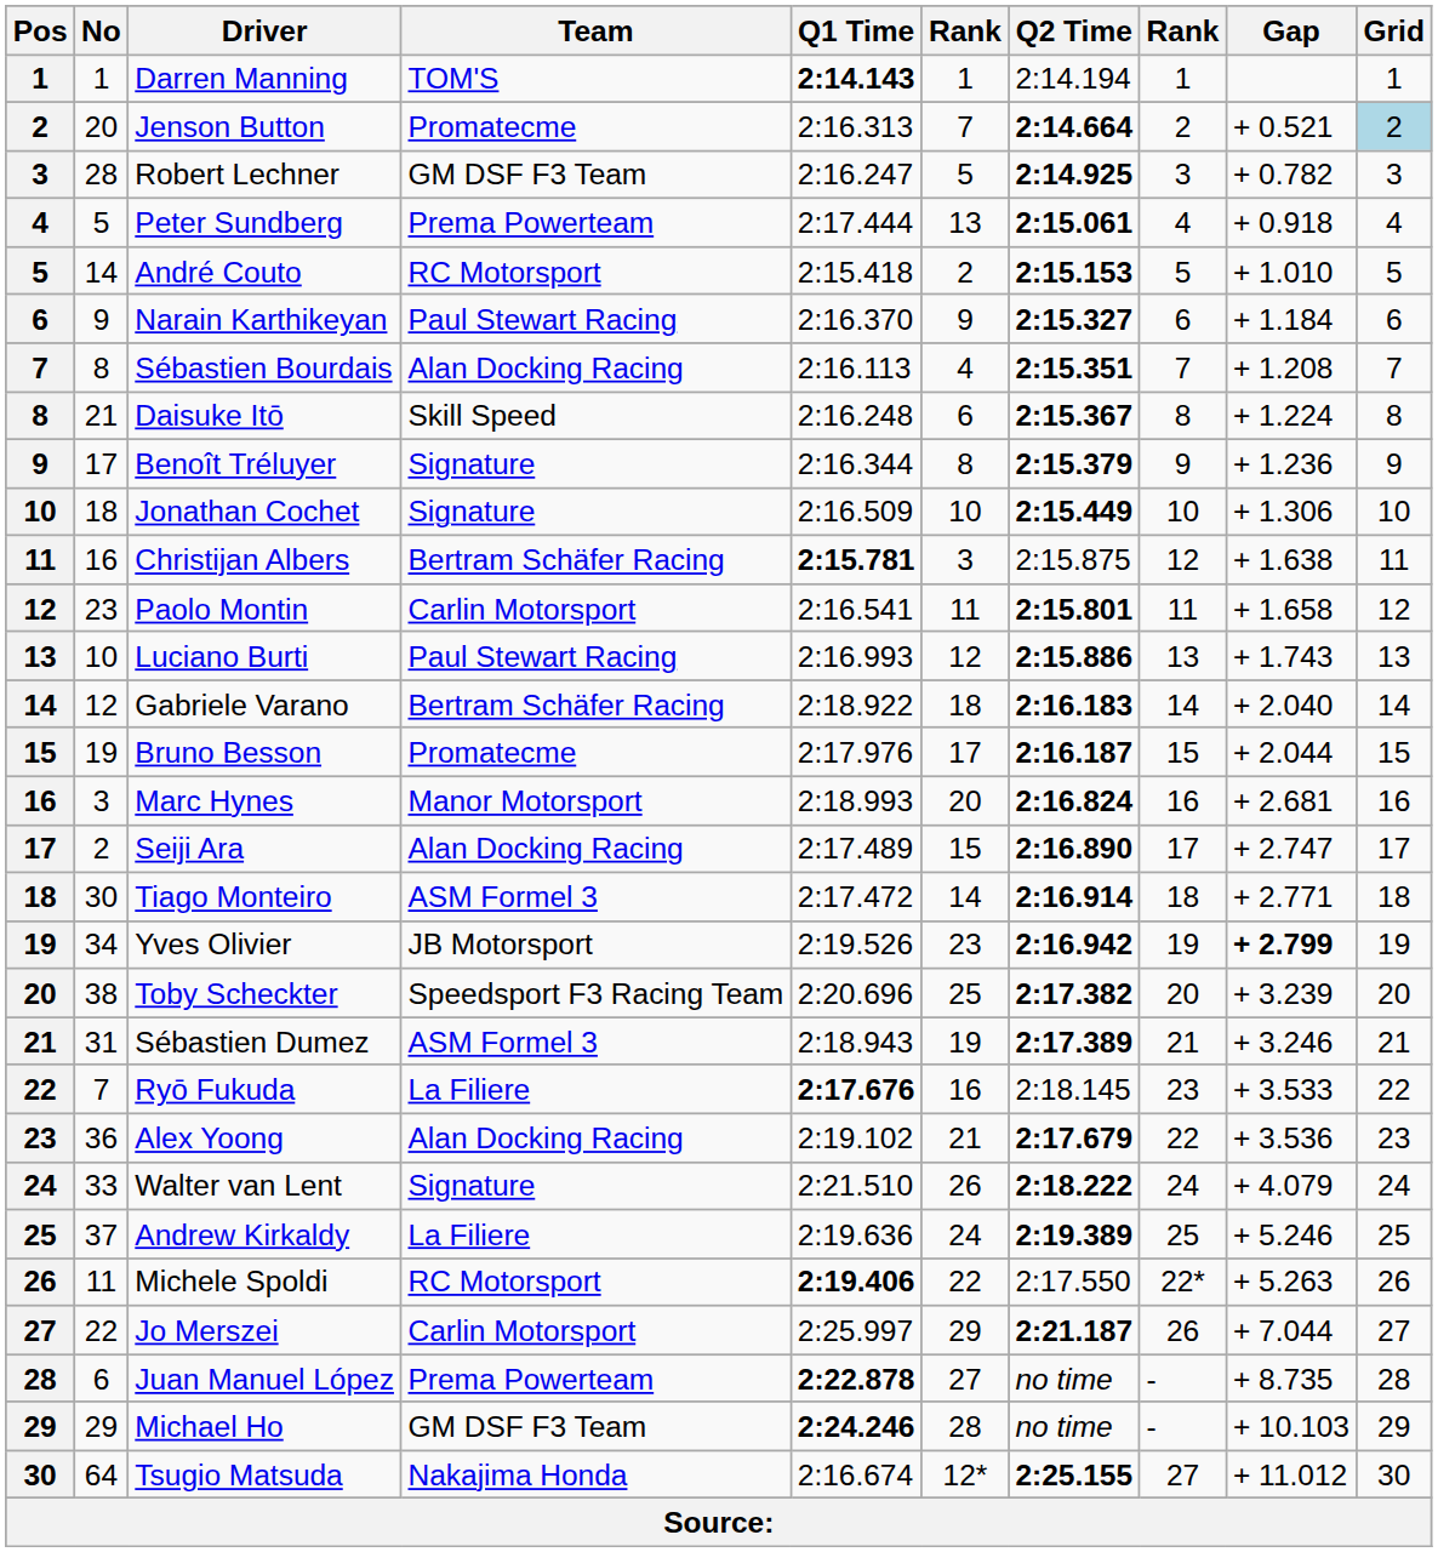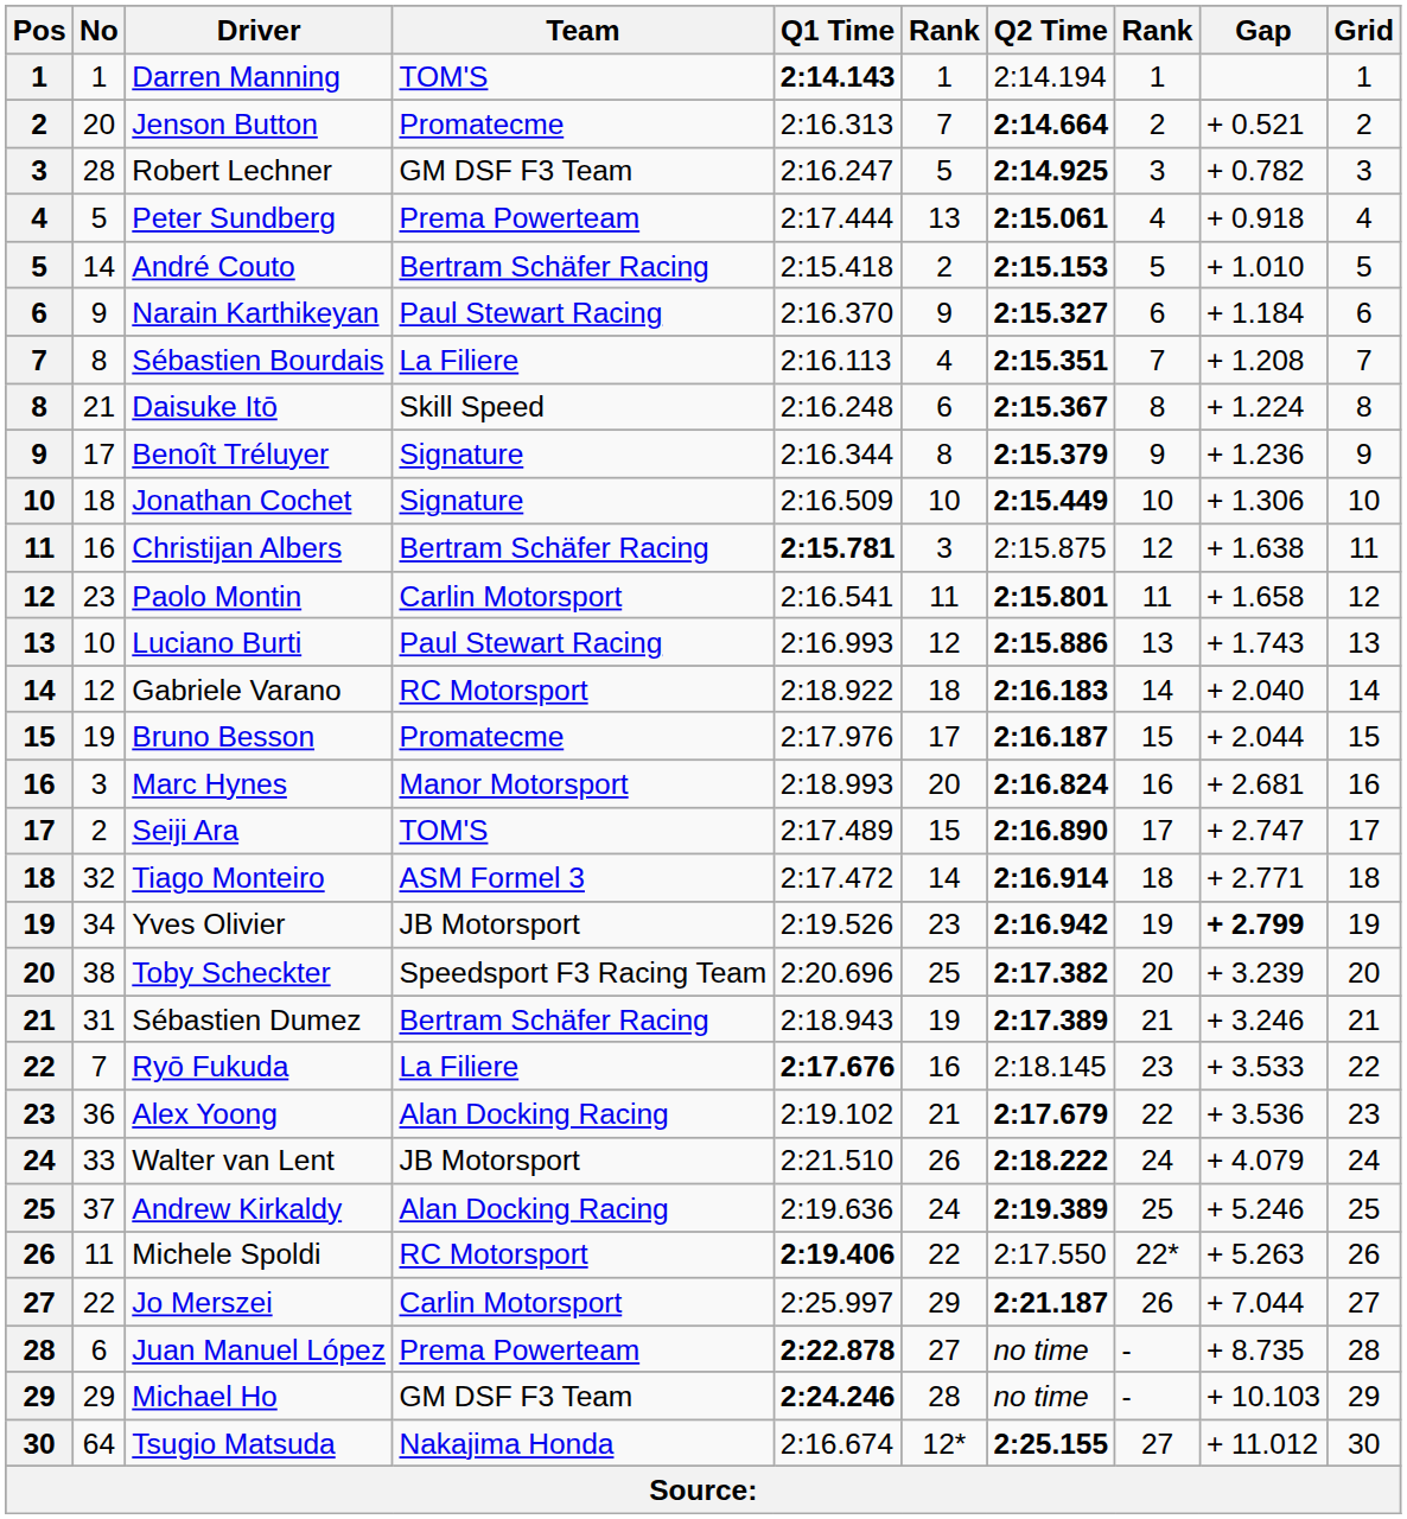 <table class="wikitable" style="font-size: 87%;">
 <tr>
 <th>Pos</th>
 <th>No</th>
 <th>Driver</th>
 <th>Team</th>
 <th>Q1 Time</th>
 <th>Rank</th>
 <th>Q2 Time</th>
 <th>Rank</th>
 <th>Gap</th>
 <th>Grid</th>
 </tr>
 <tr>
 <th>1</th>
 <td align=center>1</td>
 <td> <a href='#'>Darren Manning</a></td>
 <td><a href='#'>TOM'S</a></td>
 <td><strong>2:14.143</strong></td>
 <td align=center>1</td>
 <td>2:14.194</td>
 <td align=center>1</td>
 <td></td>
 <td align=center>1</td>
 </tr>
 <tr>
 <th>2</th>
 <td align=center>20</td>
 <td> <a href='#'>Jenson Button</a></td>
 <td><a href='#'>Promatecme</a></td>
 <td>2:16.313</td>
 <td align=center>7</td>
 <td><strong>2:14.664</strong></td>
 <td align=center>2</td>
 <td>+ 0.521</td>
-<td align=center style="background: lightblue;">2</td>
+<td align=center>2</td>
 </tr>
 <tr>
 <th>3</th>
 <td align=center>28</td>
 <td> Robert Lechner</td>
 <td>GM DSF F3 Team</td>
 <td>2:16.247</td>
 <td align=center>5</td>
 <td><strong>2:14.925</strong></td>
 <td align=center>3</td>
 <td>+ 0.782</td>
 <td align=center>3</td>
 </tr>
 <tr>
 <th>4</th>
 <td align=center>5</td>
 <td> <a href='#'>Peter Sundberg</a></td>
 <td><a href='#'>Prema Powerteam</a></td>
 <td>2:17.444</td>
 <td align=center>13</td>
 <td><strong>2:15.061</strong></td>
 <td align=center>4</td>
 <td>+ 0.918</td>
 <td align=center>4</td>
 </tr>
 <tr>
 <th>5</th>
 <td align=center>14</td>
 <td> <a href='#'>André Couto</a></td>
-<td><a href='#'>RC Motorsport</a></td>
+<td><a href='#'>Bertram Schäfer Racing</a></td>
 <td>2:15.418</td>
 <td align=center>2</td>
 <td><strong>2:15.153</strong></td>
 <td align=center>5</td>
 <td>+ 1.010</td>
 <td align=center>5</td>
 </tr>
 <tr>
 <th>6</th>
 <td align=center>9</td>
 <td> <a href='#'>Narain Karthikeyan</a></td>
 <td><a href='#'>Paul Stewart Racing</a></td>
 <td>2:16.370</td>
 <td align=center>9</td>
 <td><strong>2:15.327</strong></td>
 <td align=center>6</td>
 <td>+ 1.184</td>
 <td align=center>6</td>
 </tr>
 <tr>
 <th>7</th>
 <td align=center>8</td>
 <td> <a href='#'>Sébastien Bourdais</a></td>
-<td><a href='#'>Alan Docking Racing</a></td>
+<td><a href='#'>La Filiere</a></td>
 <td>2:16.113</td>
 <td align=center>4</td>
 <td><strong>2:15.351</strong></td>
 <td align=center>7</td>
 <td>+ 1.208</td>
 <td align=center>7</td>
 </tr>
 <tr>
 <th>8</th>
 <td align=center>21</td>
 <td> <a href='#'>Daisuke Itō</a></td>
 <td>Skill Speed</td>
 <td>2:16.248</td>
 <td align=center>6</td>
 <td><strong>2:15.367</strong></td>
 <td align=center>8</td>
 <td>+ 1.224</td>
 <td align=center>8</td>
 </tr>
 <tr>
 <th>9</th>
 <td align=center>17</td>
 <td> <a href='#'>Benoît Tréluyer</a></td>
 <td><a href='#'>Signature</a></td>
 <td>2:16.344</td>
 <td align=center>8</td>
 <td><strong>2:15.379</strong></td>
 <td align=center>9</td>
 <td>+ 1.236</td>
 <td align=center>9</td>
 </tr>
 <tr>
 <th>10</th>
 <td align=center>18</td>
 <td> <a href='#'>Jonathan Cochet</a></td>
 <td><a href='#'>Signature</a></td>
 <td>2:16.509</td>
 <td align=center>10</td>
 <td><strong>2:15.449</strong></td>
 <td align=center>10</td>
 <td>+ 1.306</td>
 <td align=center>10</td>
 </tr>
 <tr>
 <th>11</th>
 <td align=center>16</td>
 <td> <a href='#'>Christijan Albers</a></td>
 <td><a href='#'>Bertram Schäfer Racing</a></td>
 <td><strong>2:15.781</strong></td>
 <td align=center>3</td>
 <td>2:15.875</td>
 <td align=center>12</td>
 <td>+ 1.638</td>
 <td align=center>11</td>
 </tr>
 <tr>
 <th>12</th>
 <td align=center>23</td>
 <td> <a href='#'>Paolo Montin</a></td>
 <td><a href='#'>Carlin Motorsport</a></td>
 <td>2:16.541</td>
 <td align=center>11</td>
 <td><strong>2:15.801</strong></td>
 <td align=center>11</td>
 <td>+ 1.658</td>
 <td align=center>12</td>
 </tr>
 <tr>
 <th>13</th>
 <td align=center>10</td>
 <td> <a href='#'>Luciano Burti</a></td>
 <td><a href='#'>Paul Stewart Racing</a></td>
 <td>2:16.993</td>
 <td align=center>12</td>
 <td><strong>2:15.886</strong></td>
 <td align=center>13</td>
 <td>+ 1.743</td>
 <td align=center>13</td>
 </tr>
 <tr>
 <th>14</th>
 <td align=center>12</td>
 <td> Gabriele Varano</td>
-<td><a href='#'>Bertram Schäfer Racing</a></td>
+<td><a href='#'>RC Motorsport</a></td>
 <td>2:18.922</td>
 <td align=center>18</td>
 <td><strong>2:16.183</strong></td>
 <td align=center>14</td>
 <td>+ 2.040</td>
 <td align=center>14</td>
 </tr>
 <tr>
 <th>15</th>
 <td align=center>19</td>
 <td> <a href='#'>Bruno Besson</a></td>
 <td><a href='#'>Promatecme</a></td>
 <td>2:17.976</td>
 <td align=center>17</td>
 <td><strong>2:16.187</strong></td>
 <td align=center>15</td>
 <td>+ 2.044</td>
 <td align=center>15</td>
 </tr>
 <tr>
 <th>16</th>
 <td align=center>3</td>
 <td> <a href='#'>Marc Hynes</a></td>
 <td><a href='#'>Manor Motorsport</a></td>
 <td>2:18.993</td>
 <td align=center>20</td>
 <td><strong>2:16.824</strong></td>
 <td align=center>16</td>
 <td>+ 2.681</td>
 <td align=center>16</td>
 </tr>
 <tr>
 <th>17</th>
 <td align=center>2</td>
 <td> <a href='#'>Seiji Ara</a></td>
-<td><a href='#'>Alan Docking Racing</a></td>
+<td><a href='#'>TOM'S</a></td>
 <td>2:17.489</td>
 <td align=center>15</td>
 <td><strong>2:16.890</strong></td>
 <td align=center>17</td>
 <td>+ 2.747</td>
 <td align=center>17</td>
 </tr>
 <tr>
 <th>18</th>
-<td align=center>30</td>
+<td align=center>32</td>
 <td> <a href='#'>Tiago Monteiro</a></td>
 <td><a href='#'>ASM Formel 3</a></td>
 <td>2:17.472</td>
 <td align=center>14</td>
 <td><strong>2:16.914</strong></td>
 <td align=center>18</td>
 <td>+ 2.771</td>
 <td align=center>18</td>
 </tr>
 <tr>
 <th>19</th>
 <td align=center>34</td>
 <td> Yves Olivier</td>
 <td>JB Motorsport</td>
 <td>2:19.526</td>
 <td align=center>23</td>
 <td><strong>2:16.942</strong></td>
 <td align=center>19</td>
 <td><strong>+ 2.799</strong></td>
 <td align=center>19</td>
 </tr>
 <tr>
 <th>20</th>
 <td align=center>38</td>
 <td> <a href='#'>Toby Scheckter</a></td>
 <td>Speedsport F3 Racing Team</td>
 <td>2:20.696</td>
 <td align=center>25</td>
 <td><strong>2:17.382</strong></td>
 <td align=center>20</td>
 <td>+ 3.239</td>
 <td align=center>20</td>
 </tr>
 <tr>
 <th>21</th>
 <td align=center>31</td>
 <td> Sébastien Dumez</td>
-<td><a href='#'>ASM Formel 3</a></td>
+<td><a href='#'>Bertram Schäfer Racing</a></td>
 <td>2:18.943</td>
 <td align=center>19</td>
 <td><strong>2:17.389</strong></td>
 <td align=center>21</td>
 <td>+ 3.246</td>
 <td align=center>21</td>
 </tr>
 <tr>
 <th>22</th>
 <td align=center>7</td>
 <td> <a href='#'>Ryō Fukuda</a></td>
 <td><a href='#'>La Filiere</a></td>
 <td><strong>2:17.676</strong></td>
 <td align=center>16</td>
 <td>2:18.145</td>
 <td align=center>23</td>
 <td>+ 3.533</td>
 <td align=center>22</td>
 </tr>
 <tr>
 <th>23</th>
 <td align=center>36</td>
 <td> <a href='#'>Alex Yoong</a></td>
 <td><a href='#'>Alan Docking Racing</a></td>
 <td>2:19.102</td>
 <td align=center>21</td>
 <td><strong>2:17.679</strong></td>
 <td align=center>22</td>
 <td>+ 3.536</td>
 <td align=center>23</td>
 </tr>
 <tr>
 <th>24</th>
 <td align=center>33</td>
 <td> Walter van Lent</td>
-<td><a href='#'>Signature</a></td>
+<td>JB Motorsport</td>
 <td>2:21.510</td>
 <td align=center>26</td>
 <td><strong>2:18.222</strong></td>
 <td align=center>24</td>
 <td>+ 4.079</td>
 <td align=center>24</td>
 </tr>
 <tr>
 <th>25</th>
 <td align=center>37</td>
 <td> <a href='#'>Andrew Kirkaldy</a></td>
-<td><a href='#'>La Filiere</a></td>
+<td><a href='#'>Alan Docking Racing</a></td>
 <td>2:19.636</td>
 <td align=center>24</td>
 <td><strong>2:19.389</strong></td>
 <td align=center>25</td>
 <td>+ 5.246</td>
 <td align=center>25</td>
 </tr>
 <tr>
 <th>26</th>
 <td align=center>11</td>
 <td> Michele Spoldi</td>
 <td><a href='#'>RC Motorsport</a></td>
 <td><strong>2:19.406</strong></td>
 <td align=center>22</td>
 <td>2:17.550</td>
 <td align=center>22*</td>
 <td>+ 5.263</td>
 <td align=center>26</td>
 </tr>
 <tr>
 <th>27</th>
 <td align=center>22</td>
 <td> <a href='#'>Jo Merszei</a></td>
 <td><a href='#'>Carlin Motorsport</a></td>
 <td>2:25.997</td>
 <td align=center>29</td>
 <td><strong>2:21.187</strong></td>
 <td align=center>26</td>
 <td>+ 7.044</td>
 <td align=center>27</td>
 </tr>
 <tr>
 <th>28</th>
 <td align=center>6</td>
 <td> <a href='#'>Juan Manuel López</a></td>
 <td><a href='#'>Prema Powerteam</a></td>
 <td><strong>2:22.878</strong></td>
 <td align=center>27</td>
 <td><em>no time</em></td>
 <td>-</td>
 <td>+ 8.735</td>
 <td align=center>28</td>
 </tr>
 <tr>
 <th>29</th>
 <td align=center>29</td>
 <td> <a href='#'>Michael Ho</a></td>
 <td>GM DSF F3 Team</td>
 <td><strong>2:24.246</strong></td>
 <td align=center>28</td>
 <td><em>no time</em></td>
 <td>-</td>
 <td>+ 10.103</td>
 <td align=center>29</td>
 </tr>
 <tr>
 <th>30</th>
 <td align=center>64</td>
 <td> <a href='#'>Tsugio Matsuda</a></td>
 <td><a href='#'>Nakajima Honda</a></td>
 <td>2:16.674</td>
 <td align=center>12*</td>
 <td><strong>2:25.155</strong></td>
 <td align=center>27</td>
 <td>+ 11.012</td>
 <td align=center>30</td>
 </tr>
 <tr>
 <th colspan=10 align=center>Source:</th>
 </tr>
 <tr>
 </tr>
 </table>
